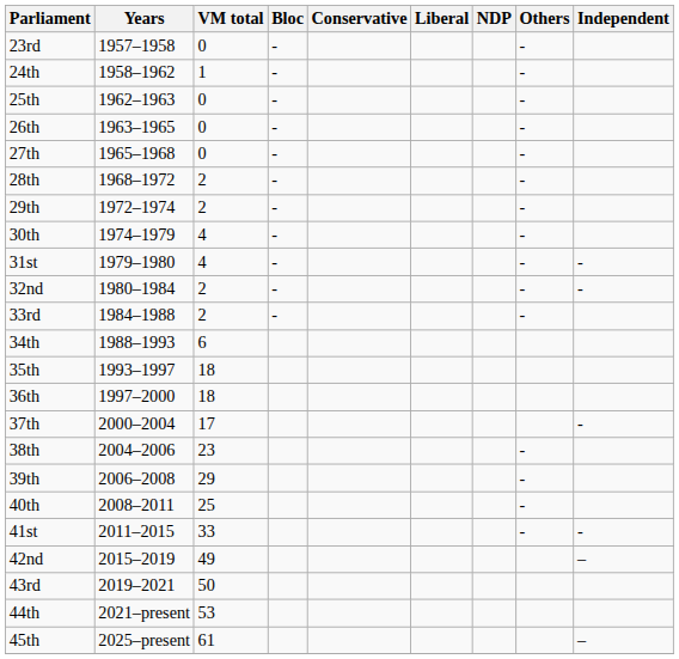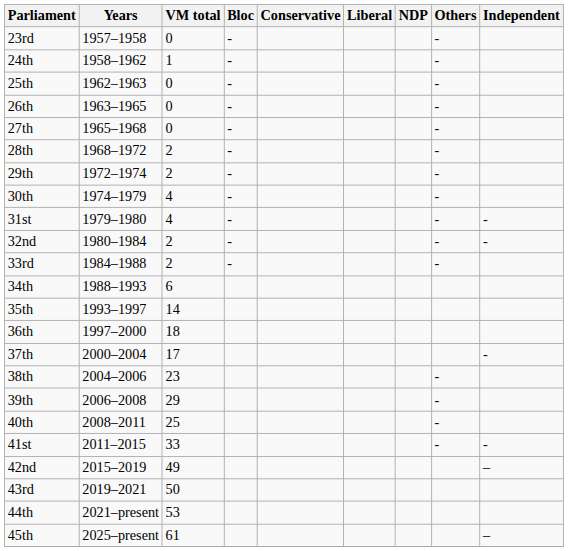 <table class="wikitable sortable">
 <tr>
 <th data-sort-type="number">Parliament</th>
 <th>Years</th>
 <th>VM total</th>
 <th>Bloc</th>
 <th>Conservative</th>
 <th>Liberal</th>
 <th>NDP</th>
 <th>Others</th>
 <th>Independent</th>
 </tr>
 <tr>
 <td>23rd</td>
 <td>1957–1958</td>
 <td>0</td>
 <td>-</td>
 <td></td>
 <td></td>
 <td></td>
 <td>-</td>
 <td></td>
 </tr>
 <tr>
 <td>24th</td>
 <td>1958–1962</td>
 <td>1</td>
 <td>-</td>
 <td></td>
 <td></td>
 <td></td>
 <td>-</td>
 <td></td>
 </tr>
 <tr>
 <td>25th</td>
 <td>1962–1963</td>
 <td>0</td>
 <td>-</td>
 <td></td>
 <td></td>
 <td></td>
 <td>-</td>
 <td></td>
 </tr>
 <tr>
 <td>26th</td>
 <td>1963–1965</td>
 <td>0</td>
 <td>-</td>
 <td></td>
 <td></td>
 <td></td>
 <td>-</td>
 <td></td>
 </tr>
 <tr>
 <td>27th</td>
 <td>1965–1968</td>
 <td>0</td>
 <td>-</td>
 <td></td>
 <td></td>
 <td></td>
 <td>-</td>
 <td></td>
 </tr>
 <tr>
 <td>28th</td>
 <td>1968–1972</td>
 <td>2</td>
 <td>-</td>
 <td></td>
 <td></td>
 <td></td>
 <td>-</td>
 <td></td>
 </tr>
 <tr>
 <td>29th</td>
 <td>1972–1974</td>
 <td>2</td>
 <td>-</td>
 <td></td>
 <td></td>
 <td></td>
 <td>-</td>
 <td></td>
 </tr>
 <tr>
 <td>30th</td>
 <td>1974–1979</td>
 <td>4</td>
 <td>-</td>
 <td></td>
 <td></td>
 <td></td>
 <td>-</td>
 <td></td>
 </tr>
 <tr>
 <td>31st</td>
 <td>1979–1980</td>
 <td>4</td>
 <td>-</td>
 <td></td>
 <td></td>
 <td></td>
 <td>-</td>
 <td>-</td>
 </tr>
 <tr>
 <td>32nd</td>
 <td>1980–1984</td>
 <td>2</td>
 <td>-</td>
 <td></td>
 <td></td>
 <td></td>
 <td>-</td>
 <td>-</td>
 </tr>
 <tr>
 <td>33rd</td>
 <td>1984–1988</td>
 <td>2</td>
 <td>-</td>
 <td></td>
 <td></td>
 <td></td>
 <td>-</td>
 <td></td>
 </tr>
 <tr>
 <td>34th</td>
 <td>1988–1993</td>
 <td>6</td>
 <td></td>
 <td></td>
 <td></td>
 <td></td>
 <td></td>
 <td></td>
 </tr>
 <tr>
 <td>35th</td>
 <td>1993–1997</td>
-<td>18</td>
+<td>14</td>
 <td></td>
 <td></td>
 <td></td>
 <td></td>
 <td></td>
 <td></td>
 </tr>
 <tr>
 <td>36th</td>
 <td>1997–2000</td>
 <td>18</td>
 <td></td>
 <td></td>
 <td></td>
 <td></td>
 <td></td>
 <td></td>
 </tr>
 <tr>
 <td>37th</td>
 <td>2000–2004</td>
 <td>17</td>
 <td></td>
 <td></td>
 <td></td>
 <td></td>
 <td></td>
 <td>-</td>
 </tr>
 <tr>
 <td>38th</td>
 <td>2004–2006</td>
 <td>23</td>
 <td></td>
 <td></td>
 <td></td>
 <td></td>
 <td>-</td>
 <td></td>
 </tr>
 <tr>
 <td>39th</td>
 <td>2006–2008</td>
 <td>29</td>
 <td></td>
 <td></td>
 <td></td>
 <td></td>
 <td>-</td>
 <td></td>
 </tr>
 <tr>
 <td>40th</td>
 <td>2008–2011</td>
 <td>25</td>
 <td></td>
 <td></td>
 <td></td>
 <td></td>
 <td>-</td>
 <td></td>
 </tr>
 <tr>
 <td>41st</td>
 <td>2011–2015</td>
 <td>33</td>
 <td></td>
 <td></td>
 <td></td>
 <td></td>
 <td>-</td>
 <td>-</td>
 </tr>
 <tr>
 <td>42nd</td>
 <td>2015–2019</td>
 <td>49</td>
 <td></td>
 <td></td>
 <td></td>
 <td></td>
 <td></td>
 <td>–</td>
 </tr>
 <tr>
 <td>43rd</td>
 <td>2019–2021</td>
 <td>50</td>
 <td></td>
 <td></td>
 <td></td>
 <td></td>
 <td></td>
 <td></td>
 </tr>
 <tr>
 <td>44th</td>
 <td>2021–present</td>
 <td>53</td>
 <td></td>
 <td></td>
 <td></td>
 <td></td>
 <td></td>
 <td></td>
 </tr>
 <tr>
 <td>45th</td>
 <td>2025–present</td>
 <td>61</td>
 <td></td>
 <td></td>
 <td></td>
 <td></td>
 <td></td>
 <td>–</td>
 </tr>
 <tr>
 </tr>
 </table>
